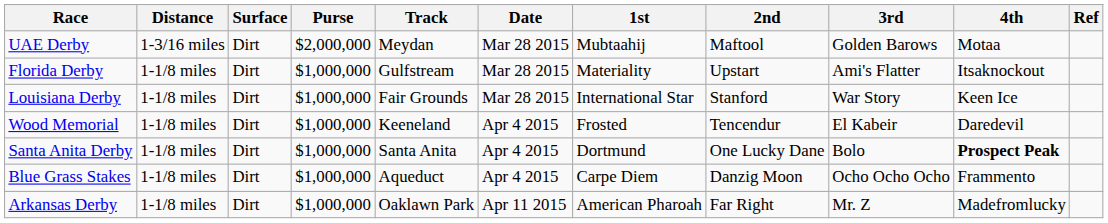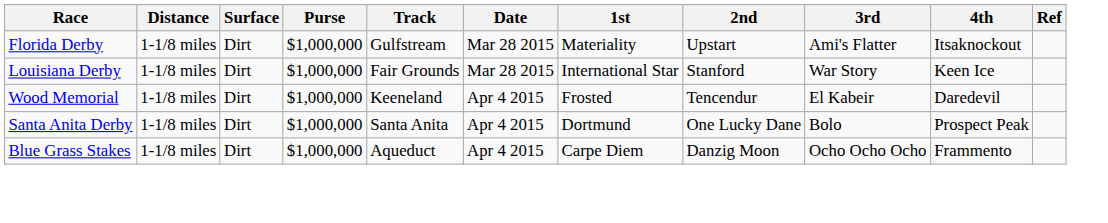 <table class="wikitable">
 <tr>
 <th>Race</th>
 <th>Distance</th>
 <th>Surface</th>
 <th>Purse</th>
 <th>Track</th>
 <th>Date</th>
 <th>1st</th>
 <th>2nd</th>
 <th>3rd</th>
 <th>4th</th>
 <th>Ref</th>
-</tr>
-<tr>
-<td><a href='#'>UAE Derby</a></td>
-<td>1-<span>3/16 miles</span></td>
-<td>Dirt</td>
-<td align=right>$2,000,000</td>
-<td>Meydan</td>
-<td>Mar 28 2015</td>
-<td>Mubtaahij</td>
-<td>Maftool</td>
-<td>Golden Barows</td>
-<td>Motaa</td>
-<td></td>
 </tr>
 <tr>
 <td><a href='#'>Florida Derby</a></td>
 <td>1-<span>1/8 miles</span></td>
 <td>Dirt</td>
 <td align=right>$1,000,000</td>
 <td>Gulfstream</td>
 <td>Mar 28 2015</td>
 <td>Materiality</td>
 <td>Upstart</td>
 <td>Ami's Flatter</td>
 <td>Itsaknockout</td>
 <td></td>
 </tr>
 <tr>
 <td><a href='#'>Louisiana Derby</a></td>
 <td>1-<span>1/8 miles</span></td>
 <td>Dirt</td>
 <td align=right>$1,000,000</td>
 <td>Fair Grounds</td>
 <td>Mar 28 2015</td>
 <td>International Star</td>
 <td>Stanford</td>
 <td>War Story</td>
 <td>Keen Ice</td>
 <td></td>
 </tr>
 <tr>
 <td><a href='#'>Wood Memorial</a></td>
 <td>1-<span>1/8 miles</span></td>
 <td>Dirt</td>
 <td align=right>$1,000,000</td>
 <td>Keeneland</td>
 <td>Apr 4 2015</td>
 <td>Frosted</td>
 <td>Tencendur</td>
 <td>El Kabeir</td>
 <td>Daredevil</td>
 <td></td>
 </tr>
 <tr>
 <td><a href='#'>Santa Anita Derby</a></td>
 <td>1-<span>1/8 miles</span></td>
 <td>Dirt</td>
 <td align=right>$1,000,000</td>
 <td>Santa Anita</td>
 <td>Apr 4 2015</td>
 <td>Dortmund</td>
 <td>One Lucky Dane</td>
 <td>Bolo</td>
-<td><strong>Prospect Peak</strong></td>
+<td>Prospect Peak</td>
 <td></td>
 </tr>
 <tr>
 <td><a href='#'>Blue Grass Stakes</a></td>
 <td>1-<span>1/8 miles</span></td>
 <td>Dirt</td>
 <td align=right>$1,000,000</td>
 <td>Aqueduct</td>
 <td>Apr 4 2015</td>
 <td>Carpe Diem</td>
 <td>Danzig Moon</td>
 <td>Ocho Ocho Ocho</td>
 <td>Frammento</td>
 <td></td>
 </tr>
-<tr>
-<td><a href='#'>Arkansas Derby</a></td>
-<td>1-<span>1/8 miles</span></td>
-<td>Dirt</td>
-<td align=right>$1,000,000</td>
-<td>Oaklawn Park</td>
-<td>Apr 11 2015</td>
-<td>American Pharoah</td>
-<td>Far Right</td>
-<td>Mr. Z</td>
-<td>Madefromlucky</td>
-<td></td>
-</tr>
 </table>
